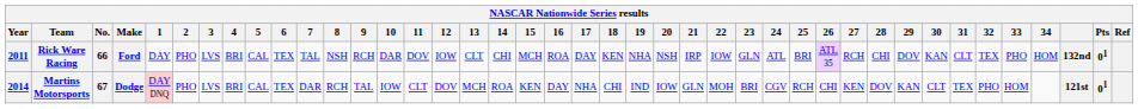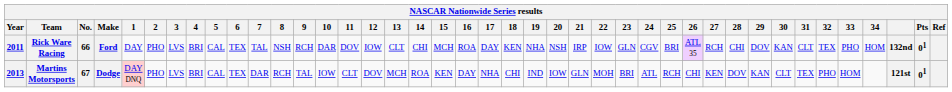 <table class="wikitable" style="text-align:center; font-size:75%">
 <tr>
 <th colspan=42><a href='#'>NASCAR Nationwide Series</a> results</th>
 </tr>
 <tr>
 <th>Year</th>
 <th>Team</th>
 <th>No.</th>
 <th>Make</th>
 <th>1</th>
 <th>2</th>
 <th>3</th>
 <th>4</th>
 <th>5</th>
 <th>6</th>
 <th>7</th>
 <th>8</th>
 <th>9</th>
 <th>10</th>
 <th>11</th>
 <th>12</th>
 <th>13</th>
 <th>14</th>
 <th>15</th>
 <th>16</th>
 <th>17</th>
 <th>18</th>
 <th>19</th>
 <th>20</th>
 <th>21</th>
 <th>22</th>
 <th>23</th>
 <th>24</th>
 <th>25</th>
 <th>26</th>
 <th>27</th>
 <th>28</th>
 <th>29</th>
 <th>30</th>
 <th>31</th>
 <th>32</th>
 <th>33</th>
 <th>34</th>
 <th></th>
 <th>Pts</th>
 <th>Ref</th>
 </tr>
 <tr>
 <th><a href='#'>2011</a></th>
 <th><a href='#'>Rick Ware Racing</a></th>
 <th>66</th>
 <th><a href='#'>Ford</a></th>
 <td><a href='#'>DAY</a></td>
 <td><a href='#'>PHO</a></td>
 <td><a href='#'>LVS</a></td>
 <td><a href='#'>BRI</a></td>
 <td><a href='#'>CAL</a></td>
 <td><a href='#'>TEX</a></td>
 <td><a href='#'>TAL</a></td>
 <td><a href='#'>NSH</a></td>
 <td><a href='#'>RCH</a></td>
 <td><a href='#'>DAR</a></td>
 <td><a href='#'>DOV</a></td>
 <td><a href='#'>IOW</a></td>
 <td><a href='#'>CLT</a></td>
 <td><a href='#'>CHI</a></td>
 <td><a href='#'>MCH</a></td>
 <td><a href='#'>ROA</a></td>
 <td><a href='#'>DAY</a></td>
 <td><a href='#'>KEN</a></td>
 <td><a href='#'>NHA</a></td>
 <td><a href='#'>NSH</a></td>
 <td><a href='#'>IRP</a></td>
 <td><a href='#'>IOW</a></td>
 <td><a href='#'>GLN</a></td>
-<td><a href='#'>ATL</a></td>
+<td><a href='#'>CGV</a></td>
 <td><a href='#'>BRI</a></td>
 <td style="background:#EFCFFF;"><a href='#'>ATL</a><br><small>35</small></td>
 <td><a href='#'>RCH</a></td>
 <td><a href='#'>CHI</a></td>
 <td><a href='#'>DOV</a></td>
 <td><a href='#'>KAN</a></td>
 <td><a href='#'>CLT</a></td>
 <td><a href='#'>TEX</a></td>
 <td><a href='#'>PHO</a></td>
 <td><a href='#'>HOM</a></td>
 <th>132nd</th>
 <th>0<sup>1</sup></th>
 <th></th>
 </tr>
 <tr>
-<th><a href='#'>2014</a></th>
+<th><a href='#'>2013</a></th>
 <th><a href='#'>Martins Motorsports</a></th>
 <th>67</th>
 <th><a href='#'>Dodge</a></th>
 <td style="background:#FFCFCF;"><a href='#'>DAY</a><br><small>DNQ</small></td>
 <td><a href='#'>PHO</a></td>
 <td><a href='#'>LVS</a></td>
 <td><a href='#'>BRI</a></td>
 <td><a href='#'>CAL</a></td>
 <td><a href='#'>TEX</a></td>
 <td><a href='#'>DAR</a></td>
 <td><a href='#'>RCH</a></td>
 <td><a href='#'>TAL</a></td>
 <td><a href='#'>IOW</a></td>
 <td><a href='#'>CLT</a></td>
 <td><a href='#'>DOV</a></td>
 <td><a href='#'>MCH</a></td>
 <td><a href='#'>ROA</a></td>
 <td><a href='#'>KEN</a></td>
 <td><a href='#'>DAY</a></td>
 <td><a href='#'>NHA</a></td>
 <td><a href='#'>CHI</a></td>
 <td><a href='#'>IND</a></td>
 <td><a href='#'>IOW</a></td>
 <td><a href='#'>GLN</a></td>
 <td><a href='#'>MOH</a></td>
 <td><a href='#'>BRI</a></td>
-<td><a href='#'>CGV</a></td>
+<td><a href='#'>ATL</a></td>
 <td><a href='#'>RCH</a></td>
 <td><a href='#'>CHI</a></td>
 <td><a href='#'>KEN</a></td>
 <td><a href='#'>DOV</a></td>
 <td><a href='#'>KAN</a></td>
 <td><a href='#'>CLT</a></td>
 <td><a href='#'>TEX</a></td>
 <td><a href='#'>PHO</a></td>
 <td><a href='#'>HOM</a></td>
 <td></td>
 <th>121st</th>
 <th>0<sup>1</sup></th>
 <th></th>
 </tr>
 </table>
